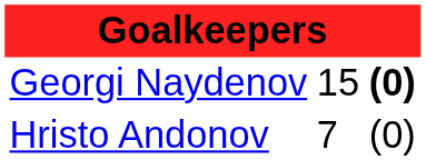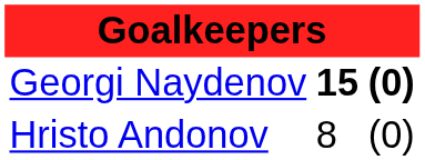 <table class="toccolours" border="0" cellpadding="2" cellspacing="0" align="left" style="margin:0.5em;">
 <tr>
 <th colspan="4" align="center" bgcolor="#FF2020"><span>Goalkeepers</span></th>
 </tr>
 <tr>
 <td> <a href='#'>Georgi Naydenov</a></td>
-<td>15</td>
+<td><strong>15</strong></td>
 <td><strong>(0)</strong></td>
 </tr>
 <tr>
 <td> <a href='#'>Hristo Andonov</a></td>
-<td>7</td>
+<td>8</td>
 <td>(0)</td>
 </tr>
 <tr>
 </tr>
 </table>
